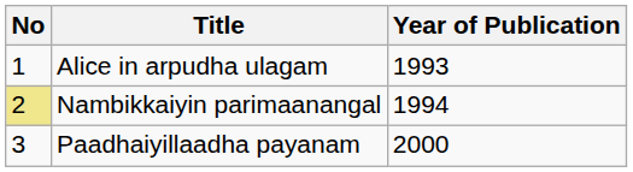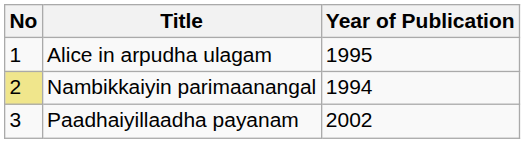 <table class="wikitable">
 <tr>
 <th>No</th>
 <th>Title</th>
 <th>Year of Publication</th>
 </tr>
 <tr>
 <td>1</td>
 <td>Alice in arpudha ulagam</td>
-<td>1993</td>
+<td>1995</td>
 </tr>
 <tr>
 <td style="background: khaki;">2</td>
 <td>Nambikkaiyin parimaanangal</td>
 <td>1994</td>
 </tr>
 <tr>
 <td>3</td>
 <td>Paadhaiyillaadha payanam</td>
-<td>2000</td>
+<td>2002</td>
 </tr>
 </table>
